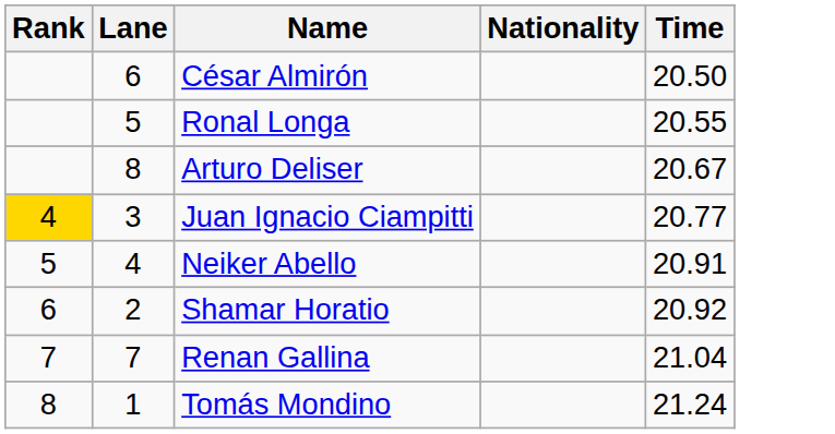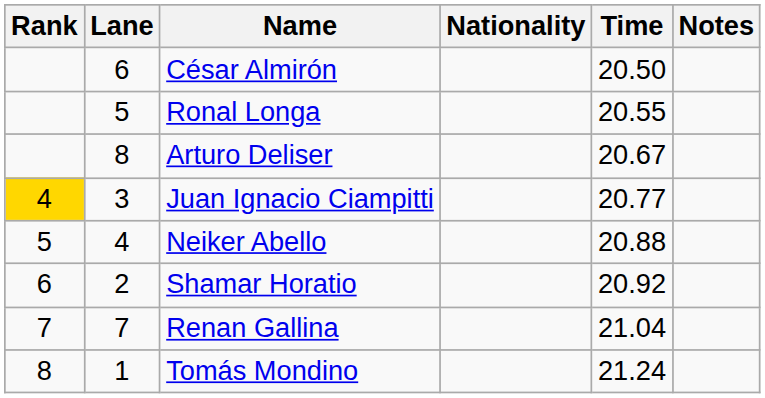 <table class="wikitable sortable" style="text-align:center">
 <tr>
 <th>Rank</th>
 <th>Lane</th>
 <th>Name</th>
 <th>Nationality</th>
 <th>Time</th>
+<th>Notes</th>
 </tr>
 <tr>
 <td></td>
 <td>6</td>
 <td align=left><a href='#'>César Almirón</a></td>
 <td align=left></td>
 <td>20.50</td>
+<td></td>
 </tr>
 <tr>
 <td></td>
 <td>5</td>
 <td align=left><a href='#'>Ronal Longa</a></td>
 <td align=left></td>
 <td>20.55</td>
+<td></td>
 </tr>
 <tr>
 <td></td>
 <td>8</td>
 <td align=left><a href='#'>Arturo Deliser</a></td>
 <td align=left></td>
 <td>20.67</td>
+<td></td>
 </tr>
 <tr>
 <td style="background: gold;">4</td>
 <td>3</td>
 <td align=left><a href='#'>Juan Ignacio Ciampitti</a></td>
 <td align=left></td>
 <td>20.77</td>
+<td></td>
 </tr>
 <tr>
 <td>5</td>
 <td>4</td>
 <td align=left><a href='#'>Neiker Abello</a></td>
 <td align=left></td>
-<td>20.91</td>
+<td>20.88</td>
+<td></td>
 </tr>
 <tr>
 <td>6</td>
 <td>2</td>
 <td align=left><a href='#'>Shamar Horatio</a></td>
 <td align=left></td>
 <td>20.92</td>
+<td></td>
 </tr>
 <tr>
 <td>7</td>
 <td>7</td>
 <td align=left><a href='#'>Renan Gallina</a></td>
 <td align=left></td>
 <td>21.04</td>
+<td></td>
 </tr>
 <tr>
 <td>8</td>
 <td>1</td>
 <td align=left><a href='#'>Tomás Mondino</a></td>
 <td align=left></td>
 <td>21.24</td>
+<td></td>
 </tr>
 </table>
